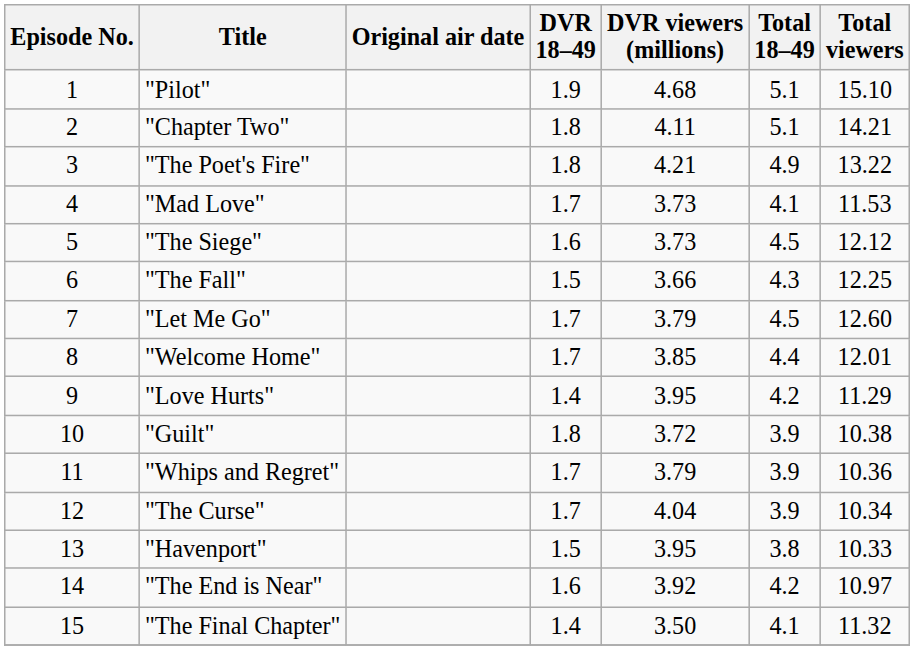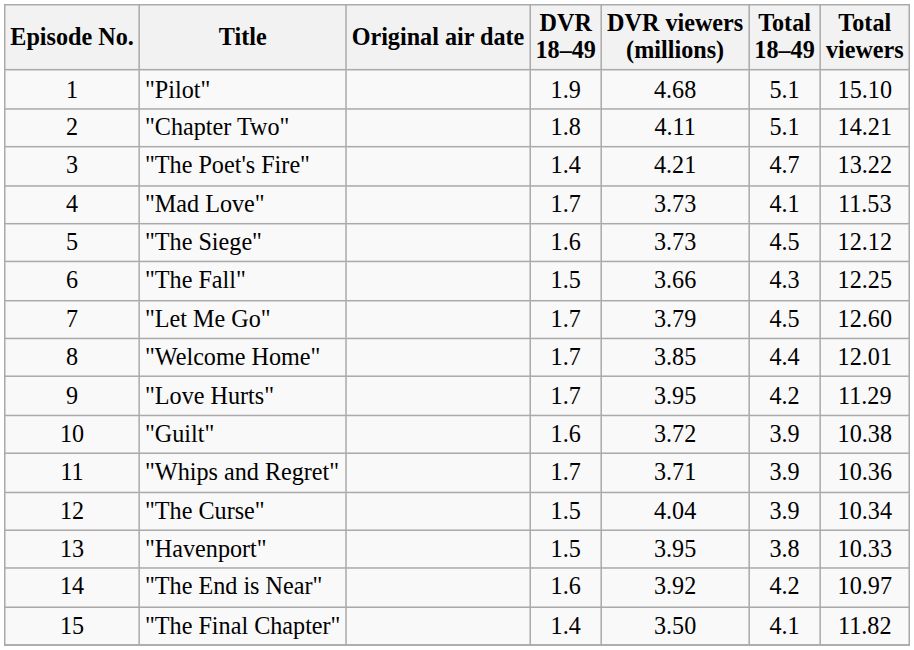 <table class="wikitable" style="text-align:center;">
 <tr>
 <th>Episode No.</th>
 <th>Title</th>
 <th>Original air date</th>
 <th>DVR<br>18–49</th>
 <th>DVR viewers<br>(millions)</th>
 <th>Total<br>18–49</th>
 <th>Total<br>viewers</th>
 </tr>
 <tr>
 <td>1</td>
 <td style="text-align:left;">"Pilot"</td>
 <td></td>
 <td>1.9</td>
 <td>4.68</td>
 <td>5.1</td>
 <td>15.10</td>
 </tr>
 <tr>
 <td>2</td>
 <td style="text-align:left;">"Chapter Two"</td>
 <td></td>
 <td>1.8</td>
 <td>4.11</td>
 <td>5.1</td>
 <td>14.21</td>
 </tr>
 <tr>
 <td>3</td>
 <td style="text-align:left;">"The Poet's Fire"</td>
 <td></td>
-<td>1.8</td>
+<td>1.4</td>
 <td>4.21</td>
-<td>4.9</td>
+<td>4.7</td>
 <td>13.22</td>
 </tr>
 <tr>
 <td>4</td>
 <td style="text-align:left;">"Mad Love"</td>
 <td></td>
 <td>1.7</td>
 <td>3.73</td>
 <td>4.1</td>
 <td>11.53</td>
 </tr>
 <tr>
 <td>5</td>
 <td style="text-align:left;">"The Siege"</td>
 <td></td>
 <td>1.6</td>
 <td>3.73</td>
 <td>4.5</td>
 <td>12.12</td>
 </tr>
 <tr>
 <td>6</td>
 <td style="text-align:left;">"The Fall"</td>
 <td></td>
 <td>1.5</td>
 <td>3.66</td>
 <td>4.3</td>
 <td>12.25</td>
 </tr>
 <tr>
 <td>7</td>
 <td style="text-align:left;">"Let Me Go"</td>
 <td></td>
 <td>1.7</td>
 <td>3.79</td>
 <td>4.5</td>
 <td>12.60</td>
 </tr>
 <tr>
 <td>8</td>
 <td style="text-align:left;">"Welcome Home"</td>
 <td></td>
 <td>1.7</td>
 <td>3.85</td>
 <td>4.4</td>
 <td>12.01</td>
 </tr>
 <tr>
 <td>9</td>
 <td style="text-align:left;">"Love Hurts"</td>
 <td></td>
-<td>1.4</td>
+<td>1.7</td>
 <td>3.95</td>
 <td>4.2</td>
 <td>11.29</td>
 </tr>
 <tr>
 <td>10</td>
 <td style="text-align:left;">"Guilt"</td>
 <td></td>
-<td>1.8</td>
+<td>1.6</td>
 <td>3.72</td>
 <td>3.9</td>
 <td>10.38</td>
 </tr>
 <tr>
 <td>11</td>
 <td style="text-align:left;">"Whips and Regret"</td>
 <td></td>
 <td>1.7</td>
-<td>3.79</td>
+<td>3.71</td>
 <td>3.9</td>
 <td>10.36</td>
 </tr>
 <tr>
 <td>12</td>
 <td style="text-align:left;">"The Curse"</td>
 <td></td>
-<td>1.7</td>
+<td>1.5</td>
 <td>4.04</td>
 <td>3.9</td>
 <td>10.34</td>
 </tr>
 <tr>
 <td>13</td>
 <td style="text-align:left;">"Havenport"</td>
 <td></td>
 <td>1.5</td>
 <td>3.95</td>
 <td>3.8</td>
 <td>10.33</td>
 </tr>
 <tr>
 <td>14</td>
 <td style="text-align:left;">"The End is Near"</td>
 <td></td>
 <td>1.6</td>
 <td>3.92</td>
 <td>4.2</td>
 <td>10.97</td>
 </tr>
 <tr>
 <td>15</td>
 <td style="text-align:left;">"The Final Chapter"</td>
 <td></td>
 <td>1.4</td>
 <td>3.50</td>
 <td>4.1</td>
-<td>11.32</td>
+<td>11.82</td>
 </tr>
 <tr>
 </tr>
 </table>
